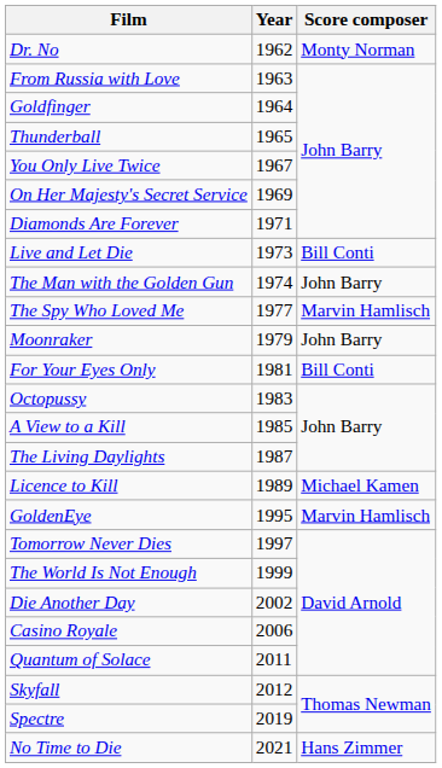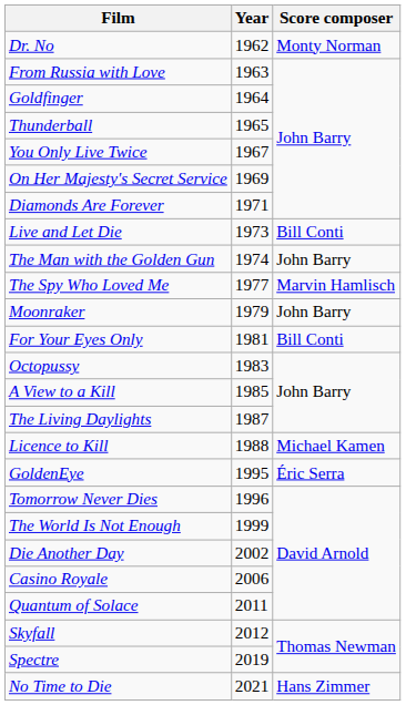 <table class="wikitable">
 <tr>
 <th>Film</th>
 <th>Year</th>
 <th>Score composer</th>
 </tr>
 <tr>
 <td><em><a href='#'>Dr. No</a></em></td>
 <td>1962</td>
 <td><a href='#'>Monty Norman</a></td>
 </tr>
 <tr>
 <td><em><a href='#'>From Russia with Love</a></em></td>
 <td>1963</td>
 <td rowspan="6"><a href='#'>John Barry</a></td>
 </tr>
 <tr>
 <td><em><a href='#'>Goldfinger</a></em></td>
 <td>1964</td>
 </tr>
 <tr>
 <td><em><a href='#'>Thunderball</a></em></td>
 <td>1965</td>
 </tr>
 <tr>
 <td><em><a href='#'>You Only Live Twice</a></em></td>
 <td>1967</td>
 </tr>
 <tr>
 <td><em><a href='#'>On Her Majesty's Secret Service</a></em></td>
 <td>1969</td>
 </tr>
 <tr>
 <td><em><a href='#'>Diamonds Are Forever</a></em></td>
 <td>1971</td>
 </tr>
 <tr>
 <td><em><a href='#'>Live and Let Die</a></em></td>
 <td>1973</td>
 <td><a href='#'>Bill Conti</a></td>
 </tr>
 <tr>
 <td><em><a href='#'>The Man with the Golden Gun</a></em></td>
 <td>1974</td>
 <td>John Barry</td>
 </tr>
 <tr>
 <td><em><a href='#'>The Spy Who Loved Me</a></em></td>
 <td>1977</td>
 <td><a href='#'>Marvin Hamlisch</a></td>
 </tr>
 <tr>
 <td><em><a href='#'>Moonraker</a></em></td>
 <td>1979</td>
 <td>John Barry</td>
 </tr>
 <tr>
 <td><em><a href='#'>For Your Eyes Only</a></em></td>
 <td>1981</td>
 <td><a href='#'>Bill Conti</a></td>
 </tr>
 <tr>
 <td><em><a href='#'>Octopussy</a></em></td>
 <td>1983</td>
 <td rowspan="3">John Barry</td>
 </tr>
 <tr>
 <td><em><a href='#'>A View to a Kill</a></em></td>
 <td>1985</td>
 </tr>
 <tr>
 <td><em><a href='#'>The Living Daylights</a></em></td>
 <td>1987</td>
 </tr>
 <tr>
 <td><em><a href='#'>Licence to Kill</a></em></td>
-<td>1989</td>
+<td>1988</td>
 <td><a href='#'>Michael Kamen</a></td>
 </tr>
 <tr>
 <td><em><a href='#'>GoldenEye</a></em></td>
 <td>1995</td>
-<td><a href='#'>Marvin Hamlisch</a></td>
+<td><a href='#'>Éric Serra</a></td>
 </tr>
 <tr>
 <td><em><a href='#'>Tomorrow Never Dies</a></em></td>
-<td>1997</td>
+<td>1996</td>
 <td rowspan="5"><a href='#'>David Arnold</a></td>
 </tr>
 <tr>
 <td><em><a href='#'>The World Is Not Enough</a></em></td>
 <td>1999</td>
 </tr>
 <tr>
 <td><em><a href='#'>Die Another Day</a></em></td>
 <td>2002</td>
 </tr>
 <tr>
 <td><em><a href='#'>Casino Royale</a></em></td>
 <td>2006</td>
 </tr>
 <tr>
 <td><em><a href='#'>Quantum of Solace</a></em></td>
 <td>2011</td>
 </tr>
 <tr>
 <td><em><a href='#'>Skyfall</a></em></td>
 <td>2012</td>
 <td rowspan="2"><a href='#'>Thomas Newman</a></td>
 </tr>
 <tr>
 <td><em><a href='#'>Spectre</a></em></td>
 <td>2019</td>
 </tr>
 <tr>
 <td><em><a href='#'>No Time to Die</a></em></td>
 <td>2021</td>
 <td rowspan="1"><a href='#'>Hans Zimmer</a></td>
 </tr>
 </table>
